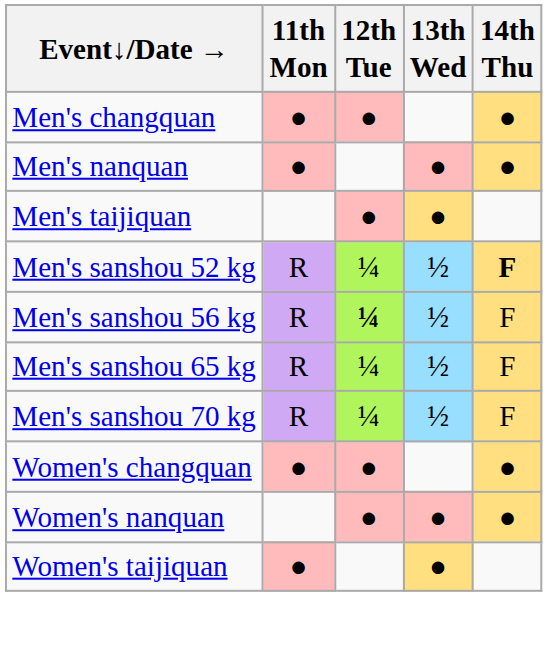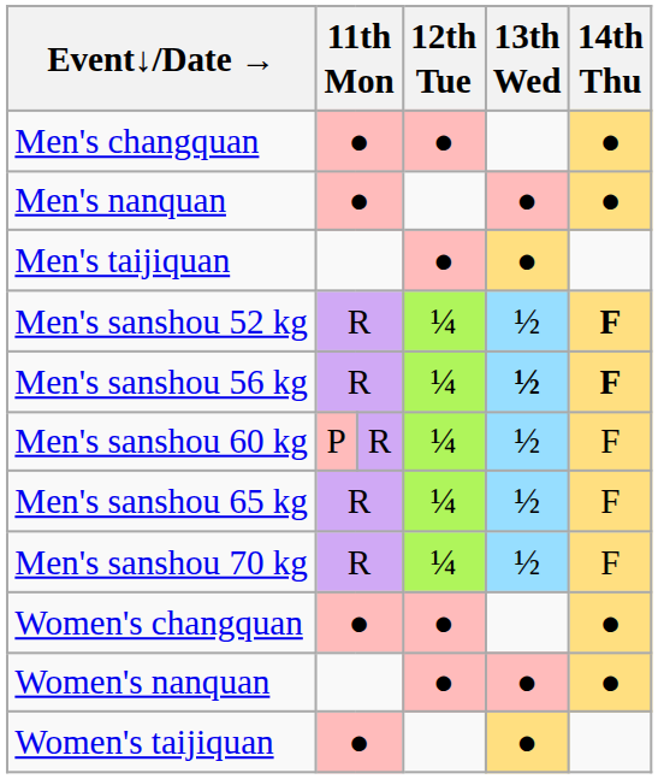 <table class="wikitable" style="margin:0.5em auto; font-size:90%; line-height:1.25em; text-align:center;">
 <tr>
 <th>Event↓/Date →</th>
 <th colspan=2>11th<br>Mon</th>
 <th>12th<br>Tue</th>
 <th>13th<br>Wed</th>
 <th>14th<br>Thu</th>
 </tr>
 <tr>
 <td align="left"><a href='#'>Men's changquan</a></td>
 <td colspan=2 bgcolor="#FFBBBB">●</td>
 <td bgcolor="#FFBBBB">●</td>
 <td></td>
 <td bgcolor="#FFDF80">●</td>
 </tr>
 <tr>
 <td align="left"><a href='#'>Men's nanquan</a></td>
 <td colspan=2 bgcolor="#FFBBBB">●</td>
 <td></td>
 <td bgcolor="#FFBBBB">●</td>
 <td bgcolor="#FFDF80">●</td>
 </tr>
 <tr>
 <td align="left"><a href='#'>Men's taijiquan</a></td>
 <td colspan=2></td>
 <td bgcolor="#FFBBBB">●</td>
 <td bgcolor="#FFDF80">●</td>
 <td></td>
 </tr>
 <tr>
 <td align="left"><a href='#'>Men's sanshou 52 kg</a></td>
 <td colspan=2 bgcolor="#D0A9F5">R</td>
 <td bgcolor="#AFF55B">¼</td>
 <td bgcolor="#97DEFF">½</td>
 <td bgcolor="#FFDF80"><strong>F</strong></td>
 </tr>
 <tr>
 <td align="left"><a href='#'>Men's sanshou 56 kg</a></td>
 <td colspan=2 bgcolor="#D0A9F5">R</td>
-<td bgcolor="#AFF55B"><strong>¼</strong></td>
+<td bgcolor="#AFF55B">¼</td>
+<td bgcolor="#97DEFF"><strong>½</strong></td>
+<td bgcolor="#FFDF80"><strong>F</strong></td>
+</tr>
+<tr>
+<td align="left"><a href='#'>Men's sanshou 60 kg</a></td>
+<td bgcolor="#FFBBBB">P</td>
+<td bgcolor="#D0A9F5">R</td>
+<td bgcolor="#AFF55B">¼</td>
 <td bgcolor="#97DEFF">½</td>
 <td bgcolor="#FFDF80">F</td>
 </tr>
 <tr>
 <td align="left"><a href='#'>Men's sanshou 65 kg</a></td>
 <td colspan=2 bgcolor="#D0A9F5">R</td>
 <td bgcolor="#AFF55B">¼</td>
 <td bgcolor="#97DEFF">½</td>
 <td bgcolor="#FFDF80">F</td>
 </tr>
 <tr>
 <td align="left"><a href='#'>Men's sanshou 70 kg</a></td>
 <td colspan=2 bgcolor="#D0A9F5">R</td>
 <td bgcolor="#AFF55B">¼</td>
 <td bgcolor="#97DEFF">½</td>
 <td bgcolor="#FFDF80">F</td>
 </tr>
 <tr>
 <td align="left"><a href='#'>Women's changquan</a></td>
 <td colspan=2 bgcolor="#FFBBBB">●</td>
 <td bgcolor="#FFBBBB">●</td>
 <td></td>
 <td bgcolor="#FFDF80">●</td>
 </tr>
 <tr>
 <td align="left"><a href='#'>Women's nanquan</a></td>
 <td colspan=2></td>
 <td bgcolor="#FFBBBB">●</td>
 <td bgcolor="#FFBBBB">●</td>
 <td bgcolor="#FFDF80">●</td>
 </tr>
 <tr>
 <td align="left"><a href='#'>Women's taijiquan</a></td>
 <td colspan=2 bgcolor="#FFBBBB">●</td>
 <td></td>
 <td bgcolor="#FFDF80">●</td>
 <td></td>
 </tr>
 </table>
